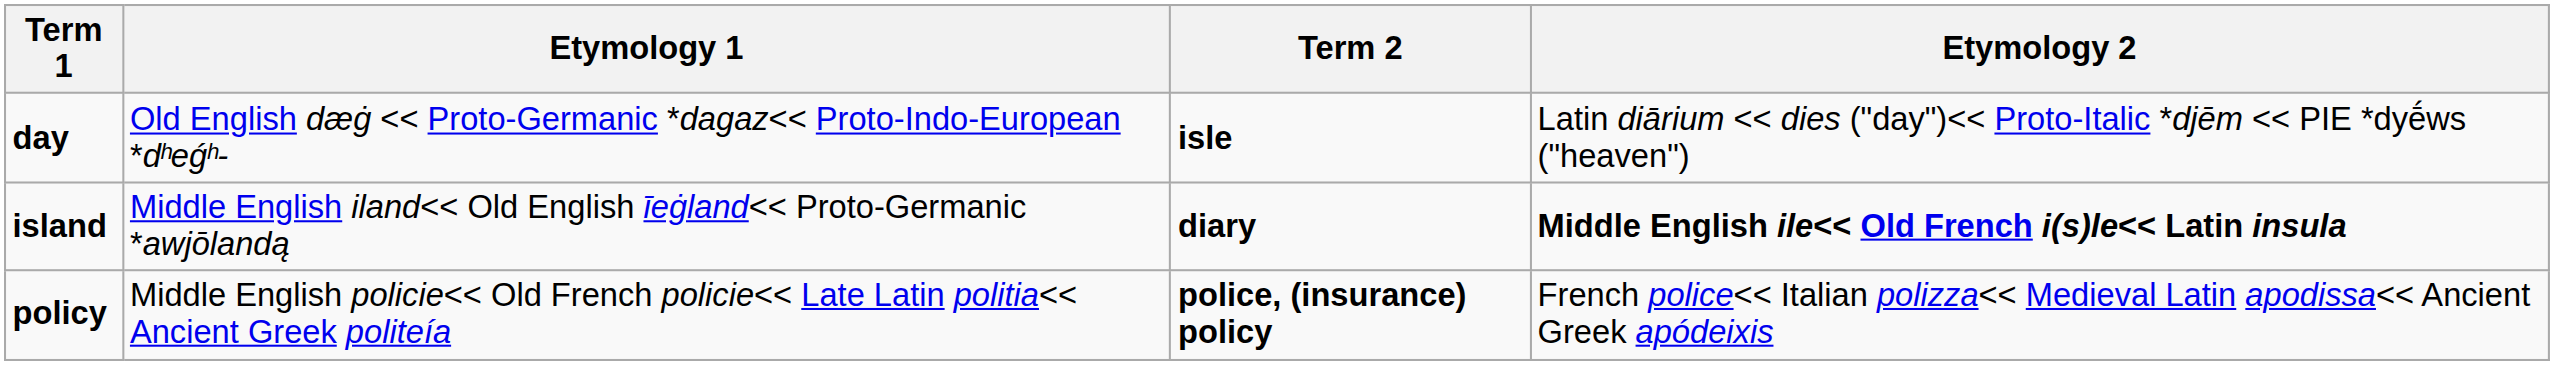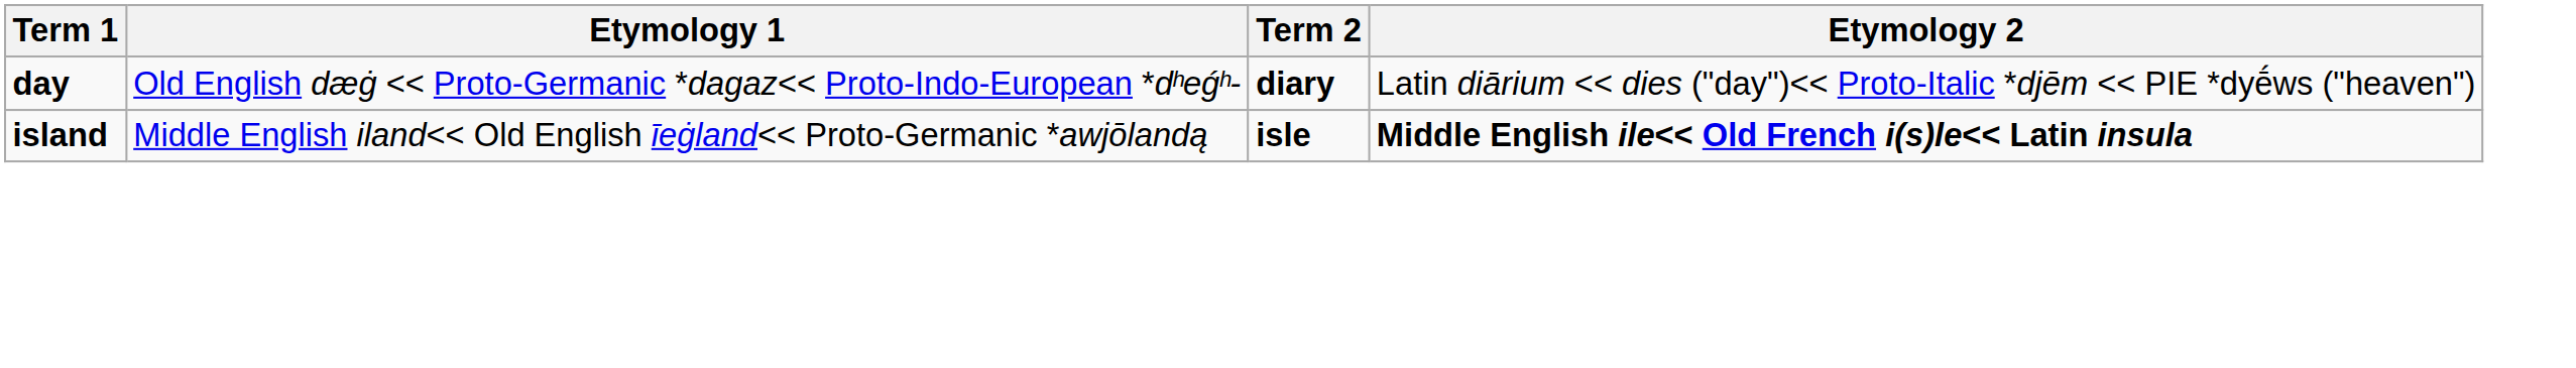 <table class="wikitable sortable">
 <tr>
 <th>Term 1</th>
 <th>Etymology 1</th>
 <th>Term 2</th>
 <th>Etymology 2</th>
 </tr>
 <tr>
 <td><strong>day</strong></td>
 <td><a href='#'>Old English</a> <em>dæġ</em> << <a href='#'>Proto-Germanic</a> *<em>dagaz</em><< <a href='#'>Proto-Indo-European</a> *<em>dʰeǵʰ-</em></td>
-<td><strong>isle</strong></td>
+<td><strong>diary</strong></td>
 <td>Latin <em>diārium</em> << <em>dies</em> ("day")<< <a href='#'>Proto-Italic</a> *<em>djēm</em> << PIE *dyḗws ("heaven")</td>
 </tr>
 <tr>
 <td><strong>island</strong></td>
 <td><a href='#'>Middle English</a> <em>iland</em><< Old English <em><a href='#'>īeġland</a></em><< Proto-Germanic *<em>awjōlandą</em></td>
-<td><strong>diary</strong></td>
+<td><strong>isle</strong></td>
 <td><strong>Middle English <em>ile</em><< <a href='#'>Old French</a> <em>i(s)le</em><< Latin <em>insula</em></strong></td>
 </tr>
-<tr>
-<td><strong>policy</strong></td>
-<td>Middle English <em>policie</em><< Old French <em>policie</em><< <a href='#'>Late Latin</a> <em><a href='#'>politia</a></em><< <a href='#'>Ancient Greek</a> <em><a href='#'>politeía</a></em></td>
-<td><strong>police, (insurance) policy</strong></td>
-<td>French <em><a href='#'>police</a></em><< Italian <em><a href='#'>polizza</a></em><< <a href='#'>Medieval Latin</a> <em><a href='#'>apodissa</a></em><< Ancient Greek <em><a href='#'>apódeixis</a></em></td>
-</tr>
 </table>
